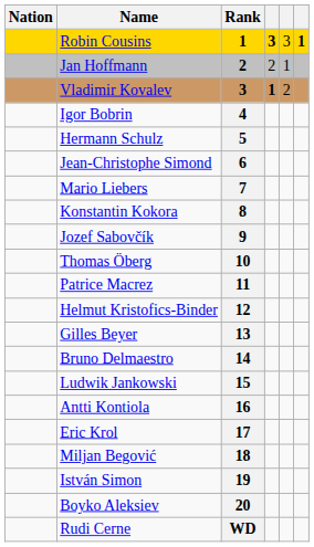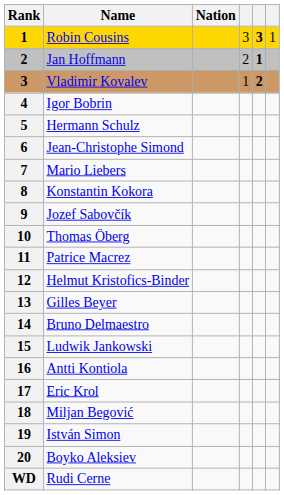 <table class="wikitable">
 <tr>
+<th>Rank</th>
+<th>Name</th>
 <th>Nation</th>
-<th>Name</th>
-<th>Rank</th>
 <th></th>
 <th></th>
 <th></th>
 </tr>
 <tr bgcolor="gold">
+<td align="center"><strong>1</strong></td>
+<td><a href='#'>Robin Cousins</a></td>
 <td></td>
-<td><a href='#'>Robin Cousins</a></td>
-<td align="center"><strong>1</strong></td>
+<td>3</td>
 <td><strong>3</strong></td>
-<td>3</td>
-<td><strong>1</strong></td>
+<td>1</td>
 </tr>
 <tr bgcolor="silver">
+<td align="center"><strong>2</strong></td>
+<td><a href='#'>Jan Hoffmann</a></td>
 <td></td>
-<td><a href='#'>Jan Hoffmann</a></td>
-<td align="center"><strong>2</strong></td>
 <td>2</td>
-<td>1</td>
+<td><strong>1</strong></td>
 <td></td>
 </tr>
 <tr bgcolor="cc9966">
+<td align="center"><strong>3</strong></td>
+<td><a href='#'>Vladimir Kovalev</a></td>
 <td></td>
-<td><a href='#'>Vladimir Kovalev</a></td>
-<td align="center"><strong>3</strong></td>
-<td><strong>1</strong></td>
-<td>2</td>
+<td>1</td>
+<td><strong>2</strong></td>
 <td></td>
 </tr>
 <tr>
+<th>4</th>
+<td><a href='#'>Igor Bobrin</a></td>
 <td></td>
-<td><a href='#'>Igor Bobrin</a></td>
-<th>4</th>
 <td></td>
 <td></td>
 <td></td>
 </tr>
 <tr>
+<th>5</th>
+<td><a href='#'>Hermann Schulz</a></td>
 <td></td>
-<td><a href='#'>Hermann Schulz</a></td>
-<th>5</th>
 <td></td>
 <td></td>
 <td></td>
 </tr>
 <tr>
+<th>6</th>
+<td><a href='#'>Jean-Christophe Simond</a></td>
 <td></td>
-<td><a href='#'>Jean-Christophe Simond</a></td>
-<th>6</th>
 <td></td>
 <td></td>
 <td></td>
 </tr>
 <tr>
+<th>7</th>
+<td><a href='#'>Mario Liebers</a></td>
 <td></td>
-<td><a href='#'>Mario Liebers</a></td>
-<th>7</th>
 <td></td>
 <td></td>
 <td></td>
 </tr>
 <tr>
+<th>8</th>
+<td><a href='#'>Konstantin Kokora</a></td>
 <td></td>
-<td><a href='#'>Konstantin Kokora</a></td>
-<th>8</th>
 <td></td>
 <td></td>
 <td></td>
 </tr>
 <tr>
+<th>9</th>
+<td><a href='#'>Jozef Sabovčík</a></td>
 <td></td>
-<td><a href='#'>Jozef Sabovčík</a></td>
-<th>9</th>
 <td></td>
 <td></td>
 <td></td>
 </tr>
 <tr>
+<th>10</th>
+<td><a href='#'>Thomas Öberg</a></td>
 <td></td>
-<td><a href='#'>Thomas Öberg</a></td>
-<th>10</th>
 <td></td>
 <td></td>
 <td></td>
 </tr>
 <tr>
+<th>11</th>
+<td><a href='#'>Patrice Macrez</a></td>
 <td></td>
-<td><a href='#'>Patrice Macrez</a></td>
-<th>11</th>
 <td></td>
 <td></td>
 <td></td>
 </tr>
 <tr>
+<th>12</th>
+<td><a href='#'>Helmut Kristofics-Binder</a></td>
 <td></td>
-<td><a href='#'>Helmut Kristofics-Binder</a></td>
-<th>12</th>
 <td></td>
 <td></td>
 <td></td>
 </tr>
 <tr>
+<th>13</th>
+<td><a href='#'>Gilles Beyer</a></td>
 <td></td>
-<td><a href='#'>Gilles Beyer</a></td>
-<th>13</th>
 <td></td>
 <td></td>
 <td></td>
 </tr>
 <tr>
+<th>14</th>
+<td><a href='#'>Bruno Delmaestro</a></td>
 <td></td>
-<td><a href='#'>Bruno Delmaestro</a></td>
-<th>14</th>
 <td></td>
 <td></td>
 <td></td>
 </tr>
 <tr>
+<th>15</th>
+<td><a href='#'>Ludwik Jankowski</a></td>
 <td></td>
-<td><a href='#'>Ludwik Jankowski</a></td>
-<th>15</th>
 <td></td>
 <td></td>
 <td></td>
 </tr>
 <tr>
+<th>16</th>
+<td><a href='#'>Antti Kontiola</a></td>
 <td></td>
-<td><a href='#'>Antti Kontiola</a></td>
-<th>16</th>
 <td></td>
 <td></td>
 <td></td>
 </tr>
 <tr>
+<th>17</th>
+<td><a href='#'>Eric Krol</a></td>
 <td></td>
-<td><a href='#'>Eric Krol</a></td>
-<th>17</th>
 <td></td>
 <td></td>
 <td></td>
 </tr>
 <tr>
+<th>18</th>
+<td><a href='#'>Miljan Begović</a></td>
 <td></td>
-<td><a href='#'>Miljan Begović</a></td>
-<th>18</th>
 <td></td>
 <td></td>
 <td></td>
 </tr>
 <tr>
+<th>19</th>
+<td><a href='#'>István Simon</a></td>
 <td></td>
-<td><a href='#'>István Simon</a></td>
-<th>19</th>
 <td></td>
 <td></td>
 <td></td>
 </tr>
 <tr>
+<th>20</th>
+<td><a href='#'>Boyko Aleksiev</a></td>
 <td></td>
-<td><a href='#'>Boyko Aleksiev</a></td>
-<th>20</th>
 <td></td>
 <td></td>
 <td></td>
 </tr>
 <tr>
+<th>WD</th>
+<td><a href='#'>Rudi Cerne</a></td>
 <td></td>
-<td><a href='#'>Rudi Cerne</a></td>
-<th>WD</th>
 <td></td>
 <td></td>
 <td></td>
 </tr>
 </table>
